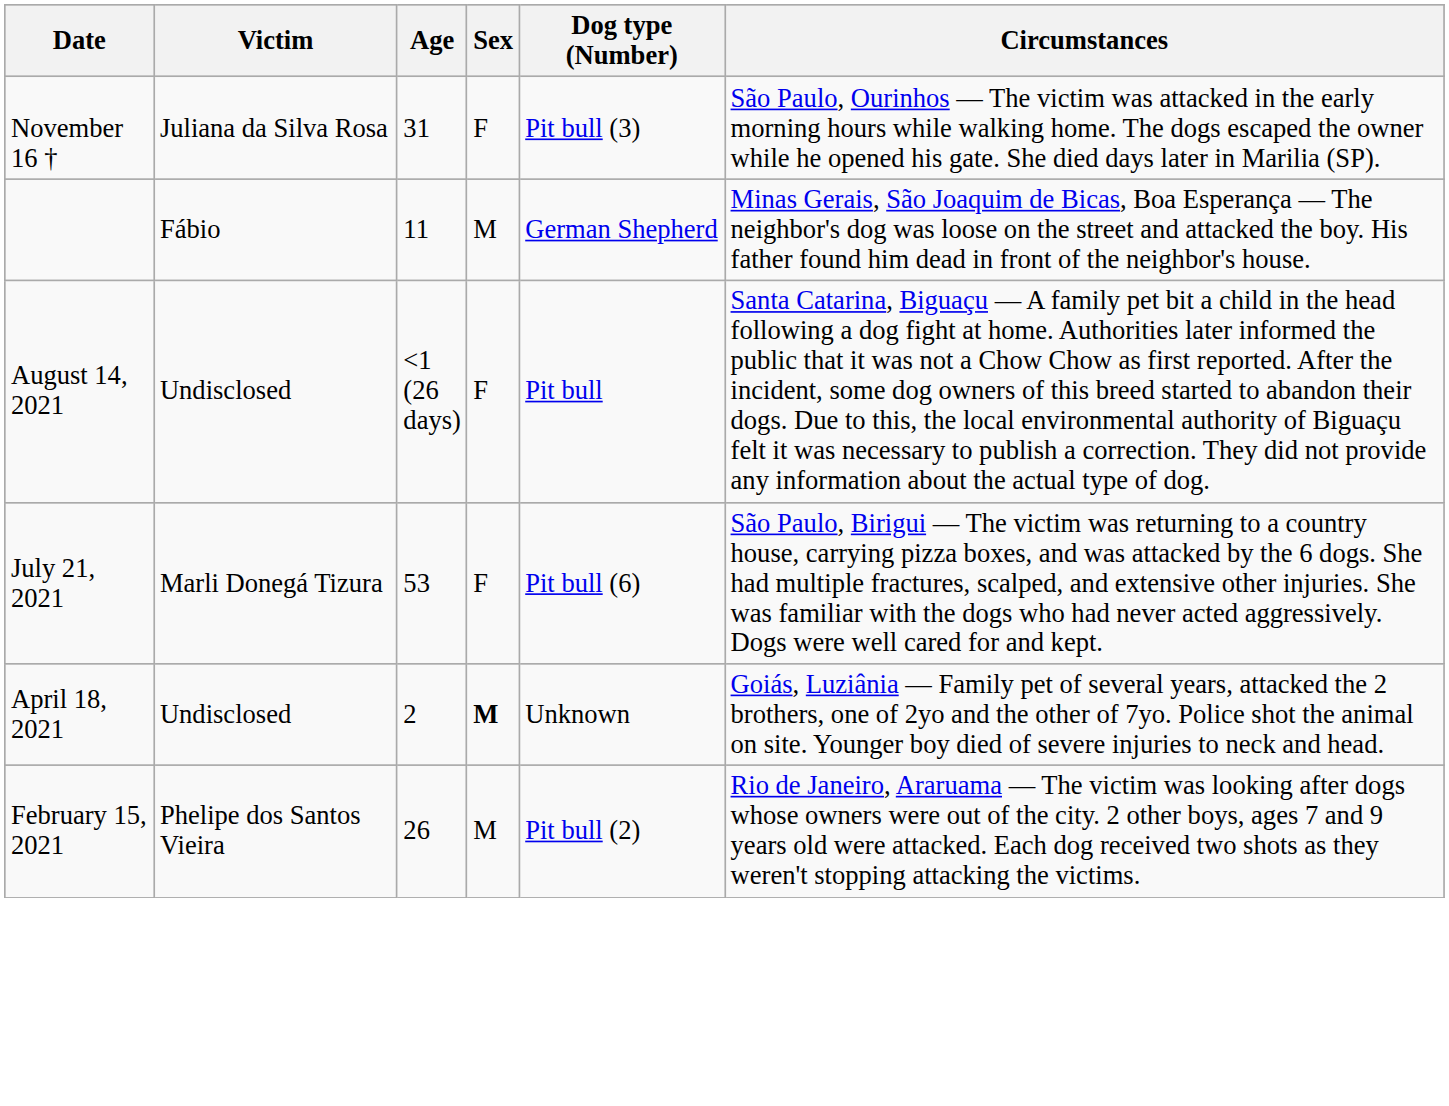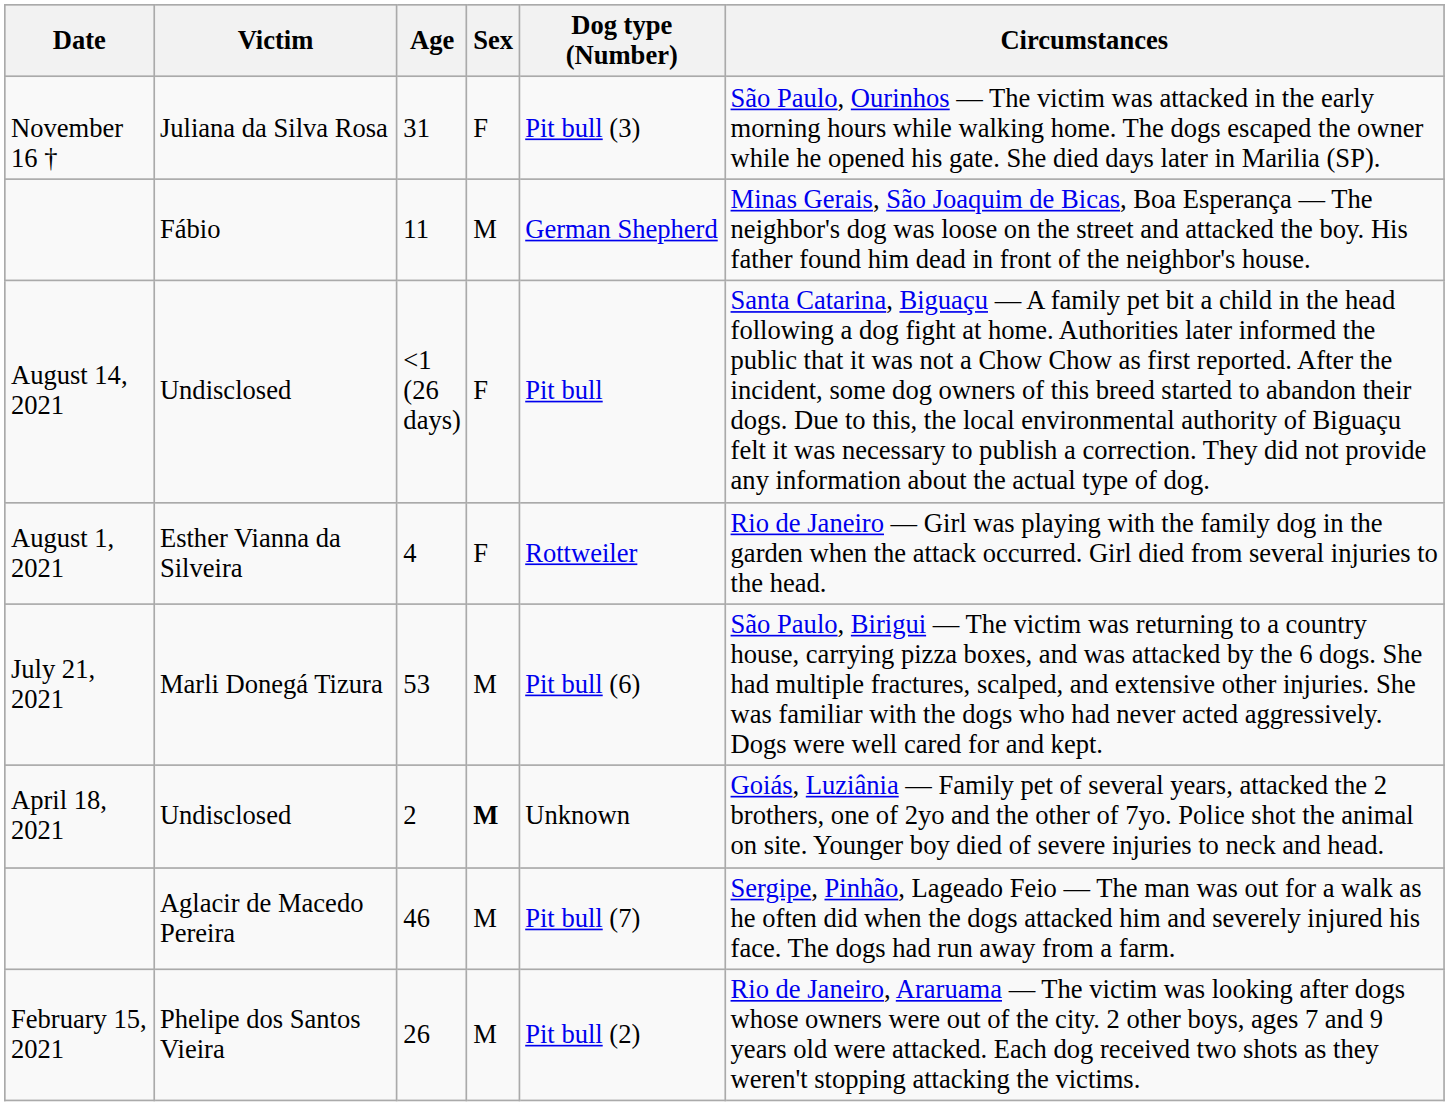 <table class="wikitable sortable">
 <tr>
 <th width="85">Date</th>
 <th style="width:150px;">Victim</th>
 <th>Age</th>
 <th>Sex</th>
 <th style="width:125px;">Dog type (Number)</th>
 <th width="50%">Circumstances</th>
 </tr>
 <tr>
 <td><br>November 16 †</td>
 <td>Juliana da Silva Rosa</td>
 <td>31</td>
 <td>F</td>
 <td><a href='#'>Pit bull</a> (3)</td>
 <td><a href='#'>São Paulo</a>, <a href='#'>Ourinhos</a> — The victim was attacked in the early morning hours while walking home. The dogs escaped the owner while he opened his gate. She died days later in Marilia (SP).</td>
 </tr>
 <tr>
 <td></td>
 <td>Fábio</td>
 <td>11</td>
 <td>M</td>
 <td><a href='#'>German Shepherd</a></td>
 <td><a href='#'>Minas Gerais</a>, <a href='#'>São Joaquim de Bicas</a>,  Boa Esperança — The neighbor's dog was loose on the street and  attacked the boy. His father found him dead in front of the neighbor's house.</td>
 </tr>
 <tr>
 <td>August 14, 2021</td>
 <td>Undisclosed</td>
 <td><1<br>(26 days)</td>
 <td>F</td>
 <td><a href='#'>Pit bull</a></td>
 <td><a href='#'>Santa Catarina</a>, <a href='#'>Biguaçu</a> — A family pet bit a child in the head following a dog fight at home. Authorities later informed the public that it was not a Chow Chow as first reported. After the incident, some dog owners of this breed started to abandon their dogs. Due to this, the local environmental authority of Biguaçu felt it was necessary to publish a correction. They did not provide any information about the actual type of dog.</td>
 </tr>
 <tr>
+<td>August 1, 2021</td>
+<td>Esther Vianna da Silveira</td>
+<td>4</td>
+<td>F</td>
+<td><a href='#'>Rottweiler</a></td>
+<td><a href='#'>Rio de Janeiro</a> — Girl was playing with the family dog in the garden when the attack occurred. Girl died from several injuries to the head. </td>
+</tr>
+<tr>
 <td>July 21, 2021</td>
 <td>Marli Donegá Tizura</td>
 <td>53</td>
-<td>F</td>
+<td>M</td>
 <td><a href='#'>Pit bull</a> (6)</td>
 <td><a href='#'>São Paulo</a>, <a href='#'>Birigui</a> — The victim was returning to a country house, carrying pizza boxes, and was attacked by the 6 dogs. She had multiple fractures, scalped, and extensive other injuries. She was familiar with the dogs who had never acted aggressively. Dogs were well cared for and kept. </td>
 </tr>
 <tr>
 <td>April 18, 2021</td>
 <td>Undisclosed</td>
 <td>2</td>
 <td><strong>M</strong></td>
 <td>Unknown</td>
 <td><a href='#'>Goiás</a>, <a href='#'>Luziânia</a> — Family pet of several years, attacked the 2 brothers, one of 2yo and the other of 7yo. Police shot the animal on site. Younger boy died of severe injuries to neck and head. </td>
 </tr>
 <tr>
+<td></td>
+<td>Aglacir de Macedo Pereira</td>
+<td>46</td>
+<td>M</td>
+<td><a href='#'>Pit bull</a> (7)</td>
+<td><a href='#'>Sergipe</a>, <a href='#'>Pinhão</a>, Lageado Feio — The man was out for a walk as he often did when the dogs attacked him and severely injured his face. The dogs had run away from a farm.</td>
+</tr>
+<tr>
 <td>February 15, 2021</td>
 <td>Phelipe dos Santos Vieira</td>
 <td>26</td>
 <td>M</td>
 <td><a href='#'>Pit bull</a> (2)</td>
 <td><a href='#'>Rio de Janeiro</a>, <a href='#'>Araruama</a> — The victim was looking after dogs whose owners were out of the city. 2 other boys, ages 7 and 9 years old were attacked. Each dog received two shots as they weren't stopping attacking the victims.</td>
 </tr>
 </table>
